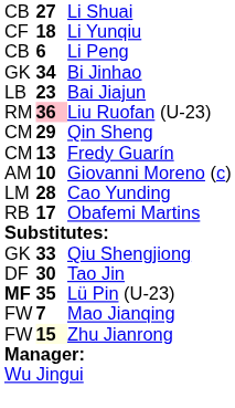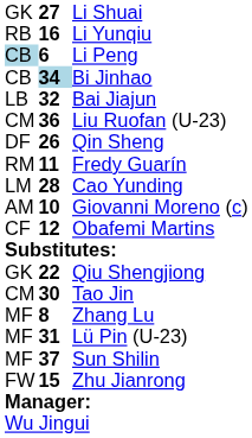 <table style="font-size: 90%" cellspacing="0" cellpadding="0">
 <tr>
 <th width="25"></th>
 <th width="25"></th>
 </tr>
 <tr>
-<td>CB</td>
+<td>GK</td>
 <td><strong>27</strong></td>
 <td> <a href='#'>Li Shuai</a></td>
 <td></td>
 </tr>
 <tr>
-<td>CF</td>
-<td><strong>18</strong></td>
+<td>RB</td>
+<td><strong>16</strong></td>
 <td> <a href='#'>Li Yunqiu</a></td>
 </tr>
 <tr>
-<td>CB</td>
+<td style="background: lightblue;">CB</td>
 <td><strong>6</strong></td>
 <td> <a href='#'>Li Peng</a></td>
 </tr>
 <tr>
-<td>GK</td>
-<td><strong>34</strong></td>
+<td>CB</td>
+<td style="background: lightblue;"><strong>34</strong></td>
 <td> <a href='#'>Bi Jinhao</a></td>
 </tr>
 <tr>
 <td>LB</td>
-<td><strong>23</strong></td>
+<td><strong>32</strong></td>
 <td> <a href='#'>Bai Jiajun</a></td>
 </tr>
 <tr>
-<td>RM</td>
-<td style="background: pink;"><strong>36</strong></td>
+<td>CM</td>
+<td><strong>36</strong></td>
 <td> <a href='#'>Liu Ruofan</a> (U-23)</td>
 <td></td>
 <td></td>
 </tr>
 <tr>
-<td>CM</td>
-<td><strong>29</strong></td>
+<td>DF</td>
+<td><strong>26</strong></td>
 <td> <a href='#'>Qin Sheng</a></td>
 </tr>
 <tr>
-<td>CM</td>
-<td><strong>13</strong></td>
+<td>RM</td>
+<td><strong>11</strong></td>
 <td> <a href='#'>Fredy Guarín</a></td>
+</tr>
+<tr>
+<td>LM</td>
+<td><strong>28</strong></td>
+<td> <a href='#'>Cao Yunding</a></td>
+<td></td>
+<td></td>
 </tr>
 <tr>
 <td>AM</td>
 <td><strong>10</strong></td>
 <td> <a href='#'>Giovanni Moreno</a> (<a href='#'>c</a>)</td>
 <td></td>
 <td></td>
 </tr>
 <tr>
-<td>LM</td>
-<td><strong>28</strong></td>
-<td> <a href='#'>Cao Yunding</a></td>
-<td></td>
-<td></td>
-</tr>
-<tr>
-<td>RB</td>
-<td><strong>17</strong></td>
+<td>CF</td>
+<td><strong>12</strong></td>
 <td> <a href='#'>Obafemi Martins</a></td>
 </tr>
 <tr>
 <td colspan=3><strong>Substitutes:</strong></td>
 </tr>
 <tr>
 <td>GK</td>
-<td><strong>33</strong></td>
+<td><strong>22</strong></td>
 <td> <a href='#'>Qiu Shengjiong</a></td>
 </tr>
 <tr>
-<td>DF</td>
+<td>CM</td>
 <td><strong>30</strong></td>
 <td> <a href='#'>Tao Jin</a></td>
 </tr>
 <tr>
-<td><strong>MF</strong></td>
-<td><strong>35</strong></td>
+<td>MF</td>
+<td><strong>8</strong></td>
+<td> <a href='#'>Zhang Lu</a></td>
+<td></td>
+<td></td>
+</tr>
+<tr>
+<td>MF</td>
+<td><strong>31</strong></td>
 <td> <a href='#'>Lü Pin</a> (U-23)</td>
 </tr>
 <tr>
-<td>FW</td>
-<td><strong>7</strong></td>
-<td> <a href='#'>Mao Jianqing</a></td>
+<td>MF</td>
+<td><strong>37</strong></td>
+<td> <a href='#'>Sun Shilin</a></td>
 <td></td>
 <td></td>
 </tr>
 <tr>
 <td>FW</td>
-<td style="background: lightyellow;"><strong>15</strong></td>
+<td><strong>15</strong></td>
 <td> <a href='#'>Zhu Jianrong</a></td>
 </tr>
 <tr>
 <td colspan=3><strong>Manager:</strong></td>
 </tr>
 <tr>
 <td colspan=3> <a href='#'>Wu Jingui</a></td>
 </tr>
 </table>
